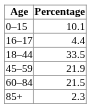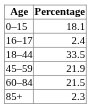 <table class="toc" border="1" style="float:right; border-collapse:collapse; margin-right:10pt; margin-top:1em;">
 <tr>
 <th>Age</th>
 <th>Percentage</th>
 </tr>
 <tr>
 <td>0–15</td>
-<td align=right>10.1</td>
+<td align=right>18.1</td>
 </tr>
 <tr>
 <td>16–17</td>
-<td align=right>4.4</td>
+<td align=right>2.4</td>
 </tr>
 <tr>
 <td>18–44</td>
 <td align=right>33.5</td>
 </tr>
 <tr>
 <td>45–59</td>
 <td align=right>21.9</td>
 </tr>
 <tr>
 <td>60–84</td>
 <td align=right>21.5</td>
 </tr>
 <tr>
 <td>85+</td>
 <td align=right>2.3</td>
 </tr>
 </table>
